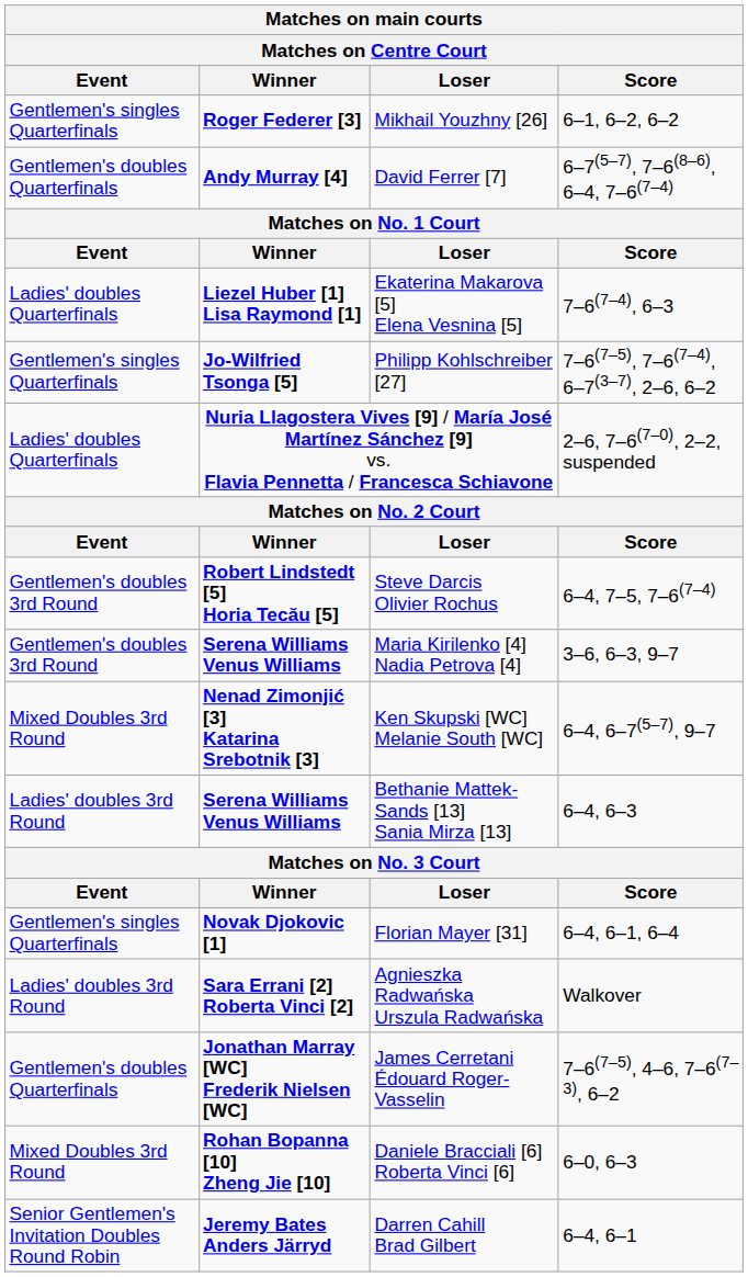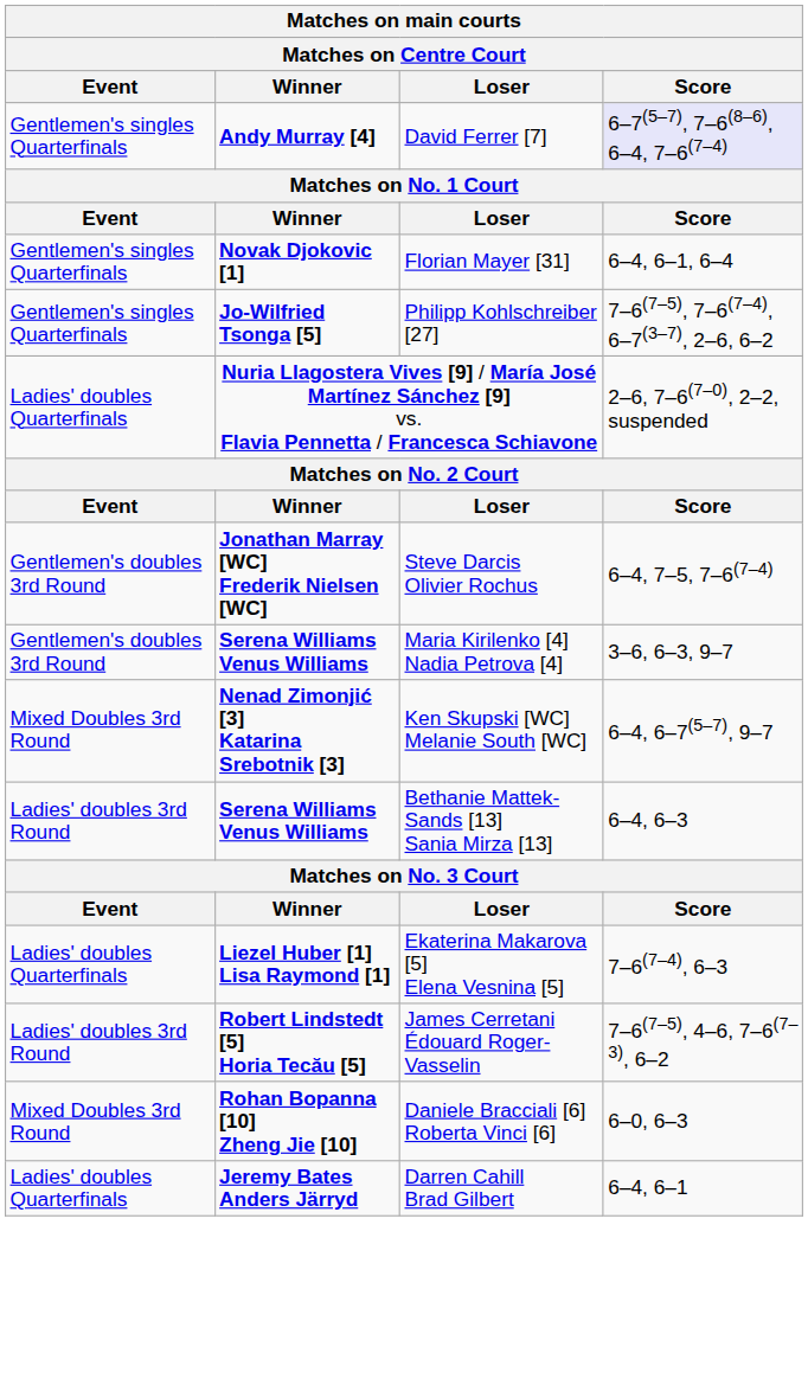 <table class="wikitable collapsible uncollapsed" style="margin:auto;">
 <tr>
 <th colspan="4" style="white-space:nowrap;">Matches on main courts</th>
 </tr>
 <tr>
 <th colspan="4">Matches on <a href='#'>Centre Court</a></th>
 </tr>
 <tr>
 <th width=220>Event</th>
 <th width=230>Winner</th>
 <th width=230>Loser</th>
 <th width=250>Score</th>
 </tr>
 <tr>
 <td><a href='#'>Gentlemen's singles Quarterfinals</a></td>
-<td> <strong><a href='#'>Roger Federer</a> [3]</strong></td>
-<td> <a href='#'>Mikhail Youzhny</a> [26]</td>
-<td>6–1, 6–2, 6–2</td>
-</tr>
-<tr>
-<td><a href='#'>Gentlemen's doubles Quarterfinals</a></td>
 <td> <strong><a href='#'>Andy Murray</a> [4]</strong></td>
 <td> <a href='#'>David Ferrer</a> [7]</td>
-<td>6–7<sup>(5–7)</sup>, 7–6<sup>(8–6)</sup>, 6–4, 7–6<sup>(7–4)</sup></td>
+<td style="background: lavender;">6–7<sup>(5–7)</sup>, 7–6<sup>(8–6)</sup>, 6–4, 7–6<sup>(7–4)</sup></td>
 </tr>
 <tr>
 <th colspan="4">Matches on <a href='#'>No. 1 Court</a></th>
 </tr>
 <tr>
 <th width=220>Event</th>
 <th width=220>Winner</th>
 <th width=220>Loser</th>
 <th width=250>Score</th>
 </tr>
 <tr>
-<td><a href='#'>Ladies' doubles Quarterfinals</a></td>
-<td> <strong><a href='#'>Liezel Huber</a> [1]</strong><br> <strong><a href='#'>Lisa Raymond</a> [1]</strong></td>
-<td> <a href='#'>Ekaterina Makarova</a> [5]<br> <a href='#'>Elena Vesnina</a> [5]</td>
-<td>7–6<sup>(7–4)</sup>, 6–3</td>
+<td><a href='#'>Gentlemen's singles Quarterfinals</a></td>
+<td> <strong><a href='#'>Novak Djokovic</a> [1]</strong></td>
+<td> <a href='#'>Florian Mayer</a> [31]</td>
+<td>6–4, 6–1, 6–4</td>
 </tr>
 <tr>
 <td><a href='#'>Gentlemen's singles Quarterfinals</a></td>
 <td> <strong><a href='#'>Jo-Wilfried Tsonga</a> [5]</strong></td>
 <td> <a href='#'>Philipp Kohlschreiber</a> [27]</td>
 <td>7–6<sup>(7–5)</sup>, 7–6<sup>(7–4)</sup>, 6–7<sup>(3–7)</sup>, 2–6, 6–2</td>
 </tr>
 <tr>
 <td><a href='#'>Ladies' doubles Quarterfinals</a></td>
 <td style="text-align:center;" colspan="2"> <strong><a href='#'>Nuria Llagostera Vives</a> [9]</strong> /  <strong><a href='#'>María José Martínez Sánchez</a> [9]</strong><br>vs.<br> <strong><a href='#'>Flavia Pennetta</a></strong> /  <strong><a href='#'>Francesca Schiavone</a></strong></td>
 <td>2–6, 7–6<sup>(7–0)</sup>, 2–2, suspended</td>
 </tr>
 <tr>
 <th colspan="4">Matches on <a href='#'>No. 2 Court</a></th>
 </tr>
 <tr>
 <th width=220>Event</th>
 <th width=220>Winner</th>
 <th width=220>Loser</th>
 <th width=250>Score</th>
 </tr>
 <tr>
 <td><a href='#'>Gentlemen's doubles 3rd Round</a></td>
-<td> <strong><a href='#'>Robert Lindstedt</a> [5]</strong><br> <strong><a href='#'>Horia Tecău</a> [5]</strong></td>
+<td> <strong><a href='#'>Jonathan Marray</a> [WC]</strong><br> <strong><a href='#'>Frederik Nielsen</a> [WC]</strong></td>
 <td> <a href='#'>Steve Darcis</a><br> <a href='#'>Olivier Rochus</a></td>
 <td>6–4, 7–5, 7–6<sup>(7–4)</sup></td>
 </tr>
 <tr>
 <td><a href='#'>Gentlemen's doubles 3rd Round</a></td>
 <td> <strong><a href='#'>Serena Williams</a></strong><br> <strong><a href='#'>Venus Williams</a></strong></td>
 <td> <a href='#'>Maria Kirilenko</a> [4]<br> <a href='#'>Nadia Petrova</a> [4]</td>
 <td>3–6, 6–3, 9–7</td>
 </tr>
 <tr>
 <td><a href='#'>Mixed Doubles 3rd Round</a></td>
 <td> <strong><a href='#'>Nenad Zimonjić</a> [3]</strong><br> <strong><a href='#'>Katarina Srebotnik</a> [3]</strong></td>
 <td> <a href='#'>Ken Skupski</a> [WC]<br> <a href='#'>Melanie South</a> [WC]</td>
 <td>6–4, 6–7<sup>(5–7)</sup>, 9–7</td>
 </tr>
 <tr>
 <td><a href='#'>Ladies' doubles 3rd Round</a></td>
 <td> <strong><a href='#'>Serena Williams</a></strong><br> <strong><a href='#'>Venus Williams</a></strong></td>
 <td> <a href='#'>Bethanie Mattek-Sands</a> [13]<br> <a href='#'>Sania Mirza</a> [13]</td>
 <td>6–4, 6–3</td>
 </tr>
 <tr>
 <th colspan="4">Matches on <a href='#'>No. 3 Court</a></th>
 </tr>
 <tr>
 <th width=250>Event</th>
 <th width=220>Winner</th>
 <th width=220>Loser</th>
 <th width=220>Score</th>
 </tr>
 <tr>
-<td><a href='#'>Gentlemen's singles Quarterfinals</a></td>
-<td> <strong><a href='#'>Novak Djokovic</a> [1]</strong></td>
-<td> <a href='#'>Florian Mayer</a> [31]</td>
-<td>6–4, 6–1, 6–4</td>
+<td><a href='#'>Ladies' doubles Quarterfinals</a></td>
+<td> <strong><a href='#'>Liezel Huber</a> [1]</strong><br> <strong><a href='#'>Lisa Raymond</a> [1]</strong></td>
+<td> <a href='#'>Ekaterina Makarova</a> [5]<br> <a href='#'>Elena Vesnina</a> [5]</td>
+<td>7–6<sup>(7–4)</sup>, 6–3</td>
 </tr>
 <tr>
 <td><a href='#'>Ladies' doubles 3rd Round</a></td>
-<td> <strong><a href='#'>Sara Errani</a> [2]</strong><br> <strong><a href='#'>Roberta Vinci</a> [2]</strong></td>
-<td> <a href='#'>Agnieszka Radwańska</a><br> <a href='#'>Urszula Radwańska</a></td>
-<td>Walkover</td>
-</tr>
-<tr>
-<td><a href='#'>Gentlemen's doubles Quarterfinals</a></td>
-<td> <strong><a href='#'>Jonathan Marray</a> [WC]</strong><br> <strong><a href='#'>Frederik Nielsen</a> [WC]</strong></td>
+<td> <strong><a href='#'>Robert Lindstedt</a> [5]</strong><br> <strong><a href='#'>Horia Tecău</a> [5]</strong></td>
 <td> <a href='#'>James Cerretani</a><br> <a href='#'>Édouard Roger-Vasselin</a></td>
 <td>7–6<sup>(7–5)</sup>, 4–6, 7–6<sup>(7–3)</sup>, 6–2</td>
 </tr>
 <tr>
 <td><a href='#'>Mixed Doubles 3rd Round</a></td>
 <td> <strong><a href='#'>Rohan Bopanna</a> [10]</strong><br> <strong><a href='#'>Zheng Jie</a> [10]</strong></td>
 <td> <a href='#'>Daniele Bracciali</a> [6]<br> <a href='#'>Roberta Vinci</a> [6]</td>
 <td>6–0, 6–3</td>
 </tr>
 <tr>
-<td><a href='#'>Senior Gentlemen's Invitation Doubles Round Robin</a></td>
+<td><a href='#'>Ladies' doubles Quarterfinals</a></td>
 <td> <strong><a href='#'>Jeremy Bates</a></strong><br> <strong><a href='#'>Anders Järryd</a></strong></td>
 <td> <a href='#'>Darren Cahill</a><br> <a href='#'>Brad Gilbert</a></td>
 <td>6–4, 6–1</td>
 </tr>
 </table>
